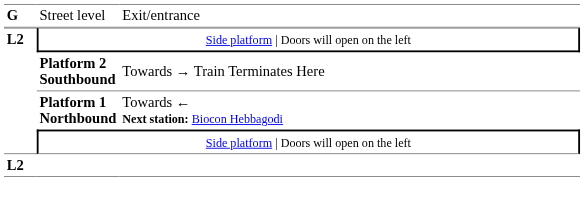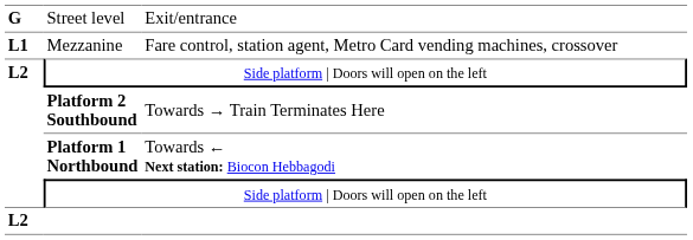 <table table border=0 cellspacing=0 cellpadding=3>
 <tr>
 <td style="border-bottom:solid 1px gray;border-top:solid 1px gray;" width=30 valign=top><strong>G</strong></td>
 <td style="border-top:solid 1px gray;border-bottom:solid 1px gray;" width=85 valign=top>Street level</td>
 <td style="border-top:solid 1px gray;border-bottom:solid 1px gray;" width=500 valign=top>Exit/entrance</td>
+</tr>
+<tr>
+<td valign=top><strong>L1</strong></td>
+<td valign=top>Mezzanine</td>
+<td valign=top>Fare control, station agent, Metro Card vending machines, crossover<br></td>
 </tr>
 <tr>
 <td style="border-top:solid 1px gray;border-bottom:solid 1px gray;" width=30 rowspan=4 valign=top><strong>L2</strong></td>
 <td style="border-top:solid 1px gray;border-right:solid 2px black;border-left:solid 2px black;border-bottom:solid 2px black;text-align:center;" colspan=2><small><a href='#'>Side platform</a> | Doors will open on the left </small></td>
 </tr>
 <tr>
 <td style="border-bottom:solid 1px gray;" width=85><span><strong>Platform 2</strong><br><strong>Southbound</strong></span></td>
 <td style="border-bottom:solid 1px gray;" width=500>Towards → Train Terminates Here</td>
 </tr>
 <tr>
 <td><span><strong>Platform 1</strong><br><strong>Northbound</strong></span></td>
 <td>Towards ← <br><small><strong>Next station:</strong> <a href='#'>Biocon Hebbagodi</a></small></td>
 </tr>
 <tr>
 <td style="border-top:solid 2px black;border-right:solid 2px black;border-left:solid 2px black;border-bottom:solid 1px gray;" colspan=2  align=center><small><a href='#'>Side platform</a> | Doors will open on the left </small></td>
 </tr>
 <tr>
 <td style="border-bottom:solid 1px gray;" width=30 rowspan=2 valign=top><strong>L2</strong></td>
 <td style="border-bottom:solid 1px gray;" width=85></td>
 <td style="border-bottom:solid 1px gray;" width=500></td>
 </tr>
 <tr>
 </tr>
 </table>
